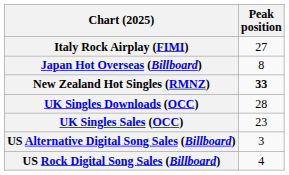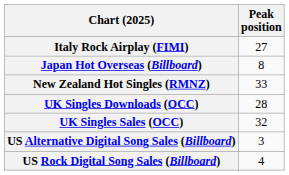 <table class="wikitable sortable plainrowheaders" style="text-align:center">
 <tr>
 <th scope="col">Chart (2025)</th>
 <th scope="col">Peak<br>position</th>
 </tr>
 <tr>
 <th scope="row">Italy Rock Airplay (<a href='#'>FIMI</a>)</th>
 <td>27</td>
 </tr>
 <tr>
 <th scope="row"><a href='#'>Japan Hot Overseas</a> (<em><a href='#'>Billboard</a></em>)</th>
 <td>8</td>
 </tr>
 <tr>
 <th scope="row">New Zealand Hot Singles (<a href='#'>RMNZ</a>)</th>
-<td><strong>33</strong></td>
+<td>33</td>
 </tr>
 <tr>
 <th scope="row"><a href='#'>UK Singles Downloads</a> (<a href='#'>OCC</a>)</th>
 <td>28</td>
 </tr>
 <tr>
 <th scope="row"><a href='#'>UK Singles Sales</a> (<a href='#'>OCC</a>)</th>
-<td>23</td>
+<td>32</td>
 </tr>
 <tr>
 <th scope="row">US <a href='#'>Alternative Digital Song Sales</a> (<em><a href='#'>Billboard</a></em>)</th>
 <td>3</td>
 </tr>
 <tr>
 <th scope="row">US <a href='#'>Rock Digital Song Sales</a> (<em><a href='#'>Billboard</a></em>)</th>
 <td>4</td>
 </tr>
 </table>
